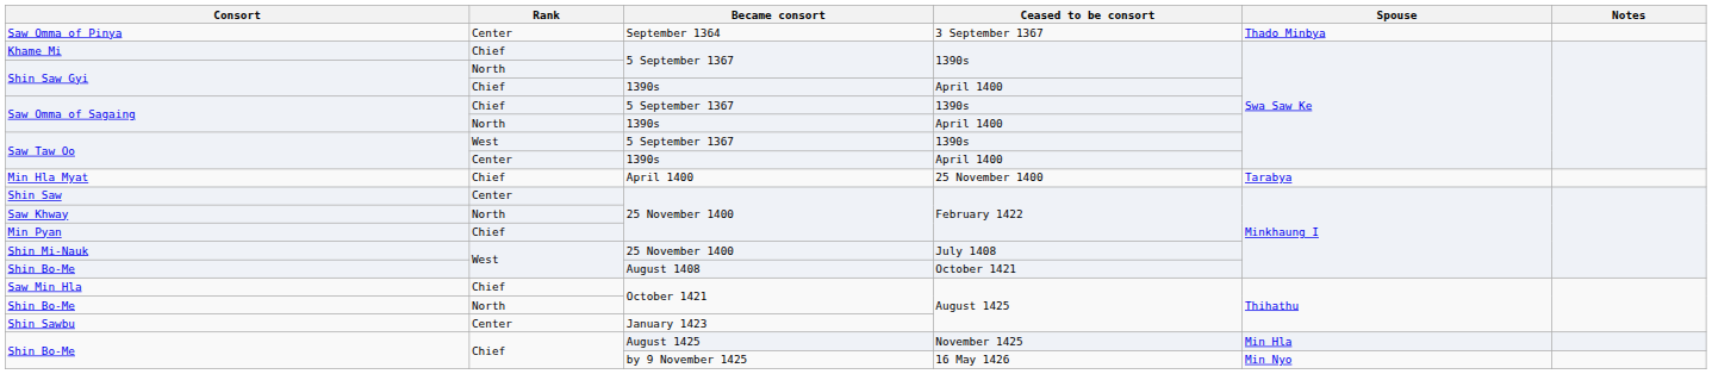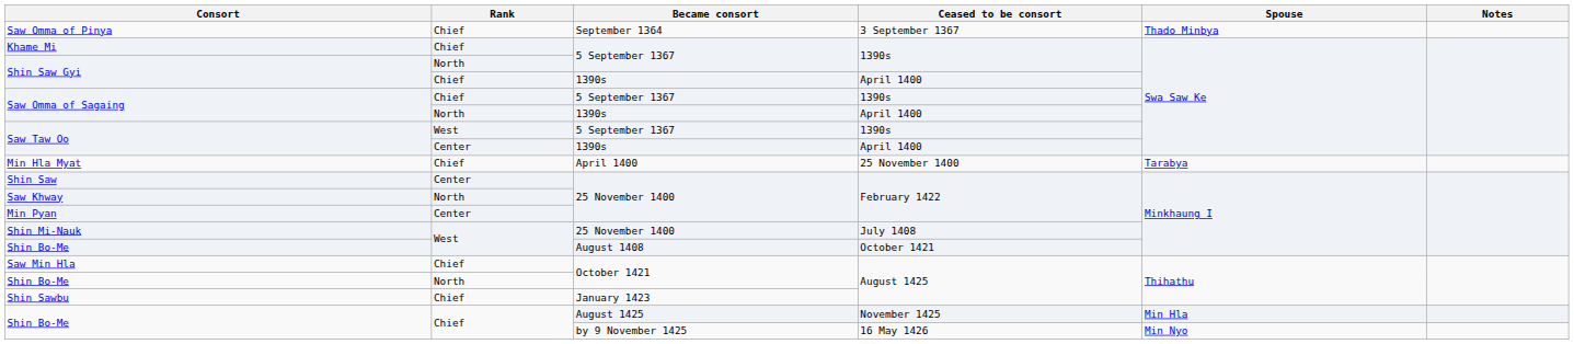 <table width=100% class="wikitable">
 <tr>
 <th width=15%>Consort</th>
 <th width=5%>Rank</th>
 <th width=10%>Became consort</th>
 <th width=10%>Ceased to be consort</th>
 <th width=10%>Spouse</th>
 <th width=5%>Notes</th>
 </tr>
 <tr>
 <td><a href='#'>Saw Omma of Pinya</a></td>
-<td>Center</td>
+<td>Chief</td>
 <td>September 1364</td>
 <td> 3 September 1367</td>
 <td><a href='#'>Thado Minbya</a></td>
 <td></td>
 </tr>
 <tr>
 <td style="background:#eff2f7"><a href='#'>Khame Mi</a></td>
 <td style="background:#eff2f7">Chief</td>
 <td style="background:#eff2f7"  rowspan="2">5 September 1367</td>
 <td style="background:#eff2f7" rowspan="2"> 1390s</td>
 <td style="background:#eff2f7" rowspan="7"><a href='#'>Swa Saw Ke</a></td>
 <td style="background:#eff2f7"  rowspan="7"></td>
 </tr>
 <tr>
 <td style="background:#eff2f7" rowspan="2"><a href='#'>Shin Saw Gyi</a></td>
 <td style="background:#eff2f7">North</td>
 </tr>
 <tr>
 <td style="background:#eff2f7">Chief</td>
 <td style="background:#eff2f7"> 1390s</td>
 <td style="background:#eff2f7">April 1400</td>
 </tr>
 <tr>
 <td style="background:#eff2f7" rowspan="2"><a href='#'>Saw Omma of Sagaing</a></td>
 <td style="background:#eff2f7">Chief</td>
 <td style="background:#eff2f7">5 September 1367</td>
 <td style="background:#eff2f7"> 1390s</td>
 </tr>
 <tr>
 <td style="background:#eff2f7">North</td>
 <td style="background:#eff2f7"> 1390s</td>
 <td style="background:#eff2f7">April 1400</td>
 </tr>
 <tr>
 <td style="background:#eff2f7" rowspan="2"><a href='#'>Saw Taw Oo</a></td>
 <td style="background:#eff2f7">West</td>
 <td style="background:#eff2f7">5 September 1367</td>
 <td style="background:#eff2f7"> 1390s</td>
 </tr>
 <tr>
 <td style="background:#eff2f7">Center</td>
 <td style="background:#eff2f7"> 1390s</td>
 <td style="background:#eff2f7">April 1400</td>
 </tr>
 <tr>
 <td><a href='#'>Min Hla Myat</a></td>
 <td>Chief</td>
 <td>April 1400</td>
 <td>25 November 1400</td>
 <td><a href='#'>Tarabya</a></td>
 <td></td>
 </tr>
 <tr>
 <td style="background:#eff2f7"><a href='#'>Shin Saw</a></td>
 <td style="background:#eff2f7">Center</td>
 <td style="background:#eff2f7"  rowspan="3">25 November 1400</td>
 <td style="background:#eff2f7" rowspan="3"> February 1422</td>
 <td style="background:#eff2f7"  rowspan="5"><a href='#'>Minkhaung I</a></td>
 <td style="background:#eff2f7" rowspan="5"></td>
 </tr>
 <tr>
 <td style="background:#eff2f7"><a href='#'>Saw Khway</a></td>
 <td style="background:#eff2f7">North</td>
 </tr>
 <tr>
 <td style="background:#eff2f7"><a href='#'>Min Pyan</a></td>
-<td style="background:#eff2f7">Chief</td>
+<td style="background:#eff2f7">Center</td>
 </tr>
 <tr>
 <td style="background:#eff2f7"><a href='#'>Shin Mi-Nauk</a></td>
 <td style="background:#eff2f7"  rowspan="2">West</td>
 <td style="background:#eff2f7">25 November 1400</td>
 <td style="background:#eff2f7">July 1408</td>
 </tr>
 <tr>
 <td style="background:#eff2f7"><a href='#'>Shin Bo-Me</a></td>
 <td style="background:#eff2f7"> August 1408</td>
 <td style="background:#eff2f7"> October 1421</td>
 </tr>
 <tr>
 <td><a href='#'>Saw Min Hla</a></td>
 <td>Chief</td>
 <td rowspan="2"> October 1421</td>
 <td rowspan="3">August 1425</td>
 <td rowspan="3"><a href='#'>Thihathu</a></td>
 <td rowspan="3"></td>
 </tr>
 <tr>
 <td><a href='#'>Shin Bo-Me</a></td>
 <td>North</td>
 </tr>
 <tr>
 <td><a href='#'>Shin Sawbu</a></td>
-<td>Center</td>
+<td>Chief</td>
 <td> January 1423</td>
 </tr>
 <tr>
 <td rowspan="2"><a href='#'>Shin Bo-Me</a></td>
 <td rowspan="2">Chief</td>
 <td style="background:#eff2f7">August 1425</td>
 <td style="background:#eff2f7">November 1425</td>
 <td style="background:#eff2f7"><a href='#'>Min Hla</a></td>
 <td style="background:#eff2f7"></td>
 </tr>
 <tr>
 <td>by 9 November 1425</td>
 <td>16 May 1426</td>
 <td><a href='#'>Min Nyo</a></td>
 <td></td>
 </tr>
 </table>
